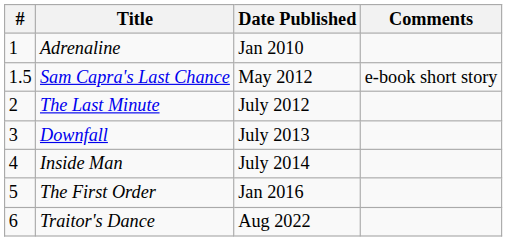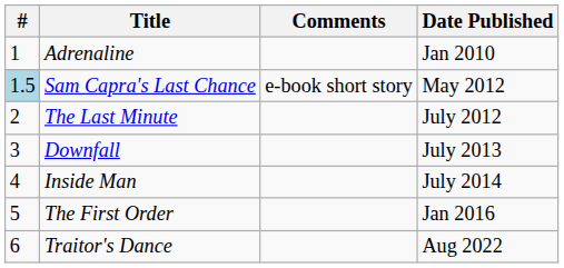 <table class="wikitable">
 <tr>
 <th>#</th>
 <th>Title</th>
+<th>Comments</th>
 <th>Date Published</th>
-<th>Comments</th>
 </tr>
 <tr>
 <td>1</td>
 <td><em>Adrenaline</em></td>
+<td></td>
 <td>Jan 2010</td>
-<td></td>
 </tr>
 <tr>
-<td>1.5</td>
+<td style="background: lightblue;">1.5</td>
 <td><em><a href='#'>Sam Capra's Last Chance</a></em></td>
+<td>e-book short story</td>
 <td>May 2012</td>
-<td>e-book short story</td>
 </tr>
 <tr>
 <td>2</td>
 <td><em><a href='#'>The Last Minute</a></em></td>
+<td></td>
 <td>July 2012</td>
-<td></td>
 </tr>
 <tr>
 <td>3</td>
 <td><em><a href='#'>Downfall</a></em></td>
+<td></td>
 <td>July 2013</td>
-<td></td>
 </tr>
 <tr>
 <td>4</td>
 <td><em>Inside Man</em></td>
+<td></td>
 <td>July 2014</td>
-<td></td>
 </tr>
 <tr>
 <td>5</td>
 <td><em>The First Order</em></td>
+<td></td>
 <td>Jan 2016</td>
-<td></td>
 </tr>
 <tr>
 <td>6</td>
 <td><em>Traitor's Dance</em></td>
+<td></td>
 <td>Aug 2022</td>
-<td></td>
 </tr>
 </table>
